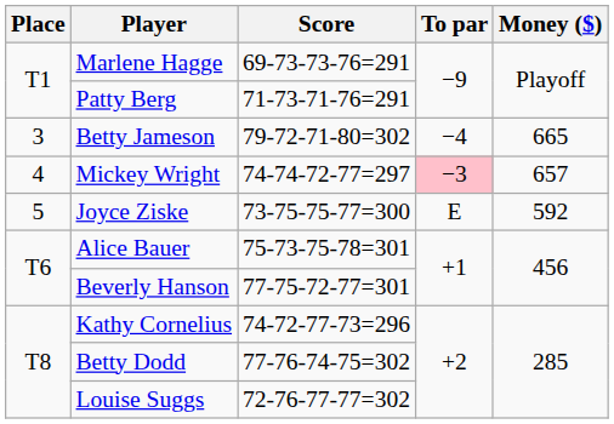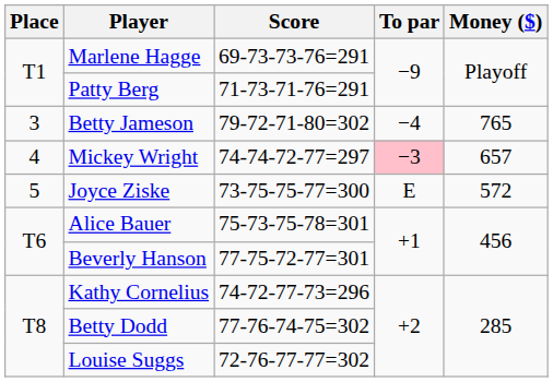 <table class="wikitable">
 <tr>
 <th>Place</th>
 <th>Player</th>
 <th>Score</th>
 <th>To par</th>
 <th>Money (<a href='#'>$</a>)</th>
 </tr>
 <tr>
 <td rowspan="2" align=center>T1</td>
 <td> <a href='#'>Marlene Hagge</a></td>
 <td>69-73-73-76=291</td>
 <td rowspan="2" align=center>−9</td>
 <td rowspan=2 align=center>Playoff</td>
 </tr>
 <tr>
 <td> <a href='#'>Patty Berg</a></td>
 <td>71-73-71-76=291</td>
 </tr>
 <tr>
 <td align=center>3</td>
 <td> <a href='#'>Betty Jameson</a></td>
 <td>79-72-71-80=302</td>
 <td align=center>−4</td>
-<td align=center>665</td>
+<td align=center>765</td>
 </tr>
 <tr>
 <td align=center>4</td>
 <td> <a href='#'>Mickey Wright</a></td>
 <td>74-74-72-77=297</td>
 <td align=center style="background: pink;">−3</td>
 <td align=center>657</td>
 </tr>
 <tr>
 <td align=center>5</td>
 <td> <a href='#'>Joyce Ziske</a></td>
 <td>73-75-75-77=300</td>
 <td align=center>E</td>
-<td align=center>592</td>
+<td align=center>572</td>
 </tr>
 <tr>
 <td rowspan="2" align=center>T6</td>
 <td> <a href='#'>Alice Bauer</a></td>
 <td>75-73-75-78=301</td>
 <td rowspan="2" align=center>+1</td>
 <td rowspan="2" align=center>456</td>
 </tr>
 <tr>
 <td> <a href='#'>Beverly Hanson</a></td>
 <td>77-75-72-77=301</td>
 </tr>
 <tr>
 <td rowspan="3" align=center>T8</td>
 <td> <a href='#'>Kathy Cornelius</a></td>
 <td>74-72-77-73=296</td>
 <td rowspan="3" align=center>+2</td>
 <td rowspan="3" align=center>285</td>
 </tr>
 <tr>
 <td> <a href='#'>Betty Dodd</a></td>
 <td>77-76-74-75=302</td>
 </tr>
 <tr>
 <td> <a href='#'>Louise Suggs</a></td>
 <td>72-76-77-77=302</td>
 </tr>
 </table>
